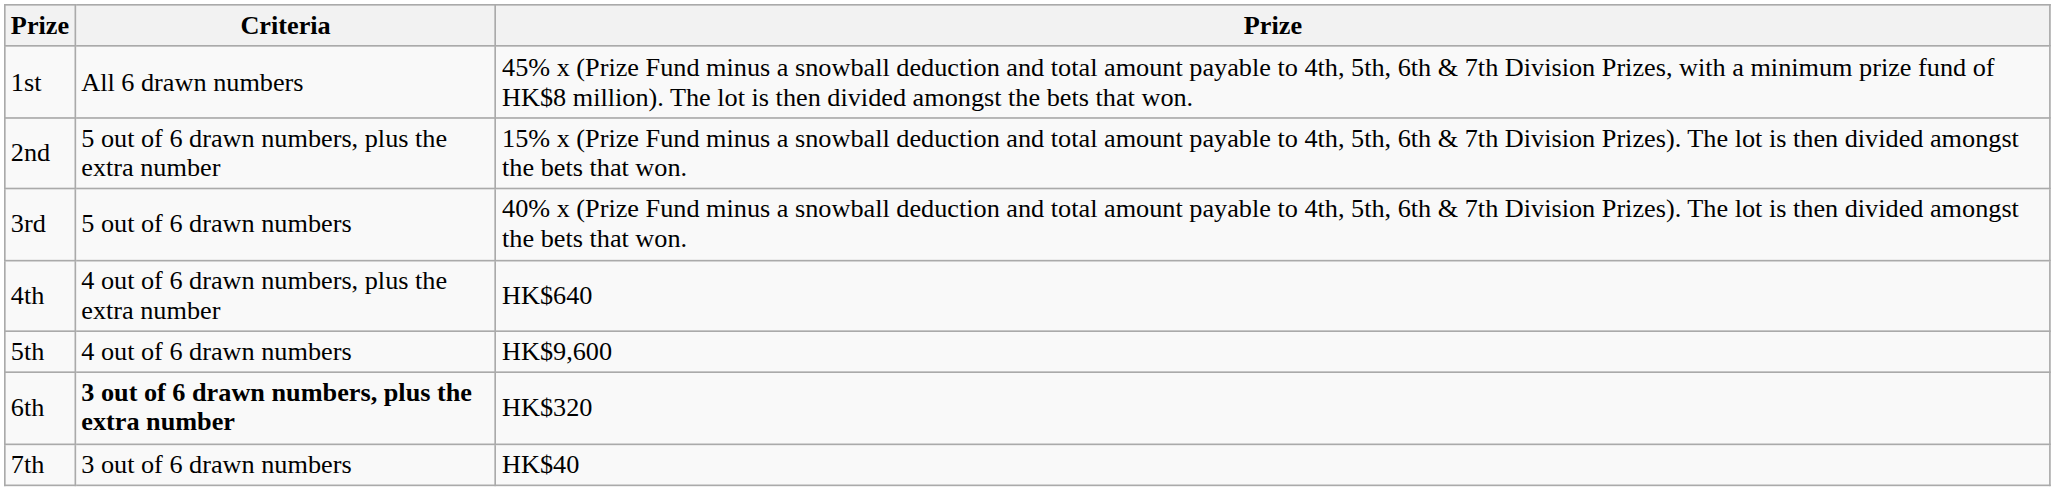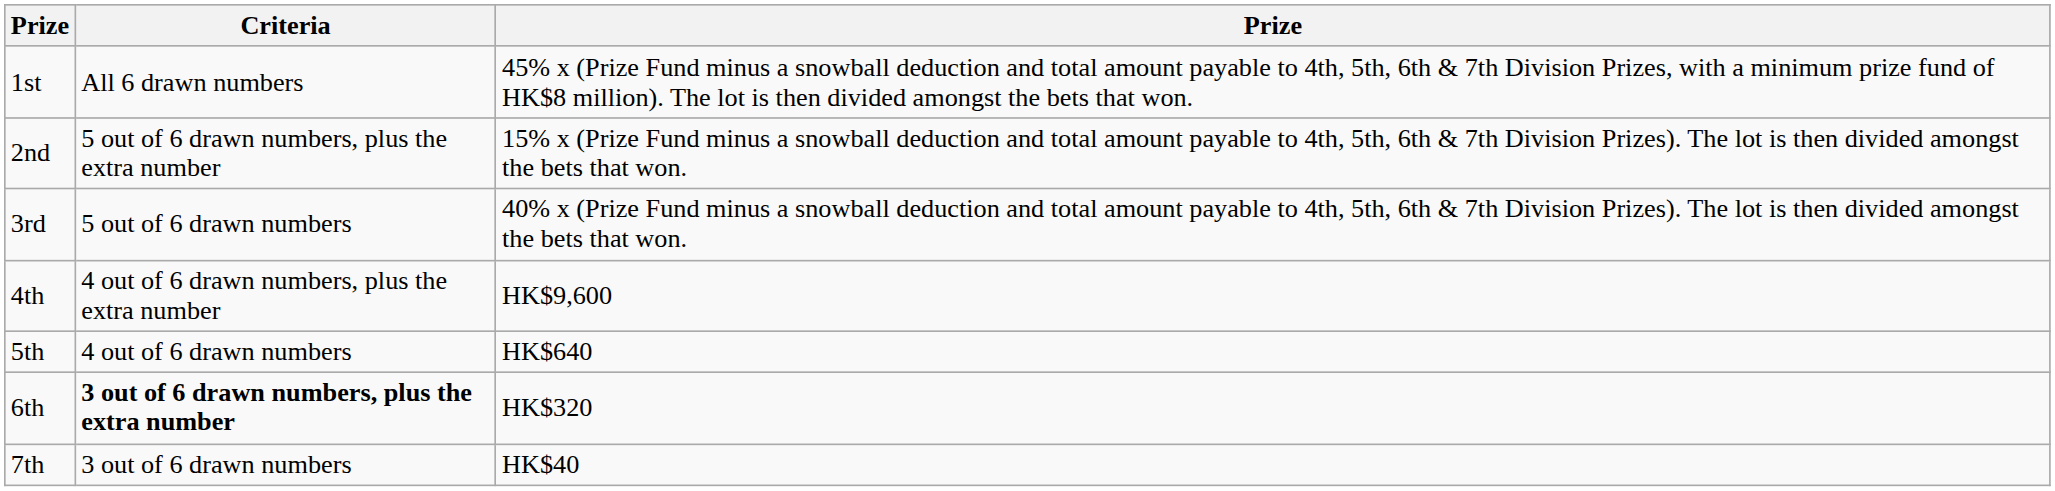 <table class="wikitable">
 <tr>
 <th>Prize</th>
 <th>Criteria</th>
 <th>Prize</th>
 </tr>
 <tr>
 <td>1st</td>
 <td>All 6 drawn numbers</td>
 <td>45% x (Prize Fund minus a snowball deduction and total amount payable to 4th, 5th, 6th & 7th Division Prizes, with a minimum prize fund of HK$8 million). The lot is then divided amongst the bets that won.</td>
 </tr>
 <tr>
 <td>2nd</td>
 <td>5 out of 6 drawn numbers, plus the extra number</td>
 <td>15% x (Prize Fund minus a snowball deduction and total amount payable to 4th, 5th, 6th & 7th Division Prizes). The lot is then divided amongst the bets that won.</td>
 </tr>
 <tr>
 <td>3rd</td>
 <td>5 out of 6 drawn numbers</td>
 <td>40% x (Prize Fund minus a snowball deduction and total amount payable to 4th, 5th, 6th & 7th Division Prizes). The lot is then divided amongst the bets that won.</td>
 </tr>
 <tr>
 <td>4th</td>
 <td>4 out of 6 drawn numbers, plus the extra number</td>
-<td>HK$640</td>
+<td>HK$9,600</td>
 </tr>
 <tr>
 <td>5th</td>
 <td>4 out of 6 drawn numbers</td>
-<td>HK$9,600</td>
+<td>HK$640</td>
 </tr>
 <tr>
 <td>6th</td>
 <td><strong>3 out of 6 drawn numbers, plus the extra number</strong></td>
 <td>HK$320</td>
 </tr>
 <tr>
 <td>7th</td>
 <td>3 out of 6 drawn numbers</td>
 <td>HK$40</td>
 </tr>
 </table>
